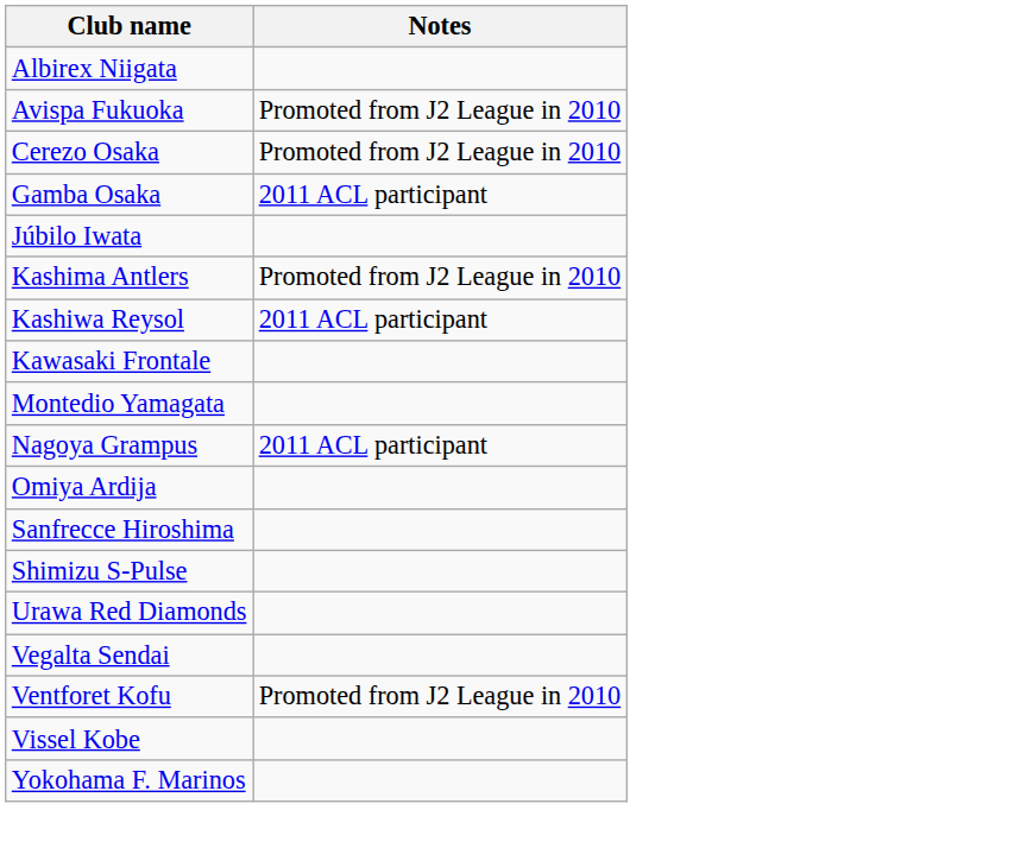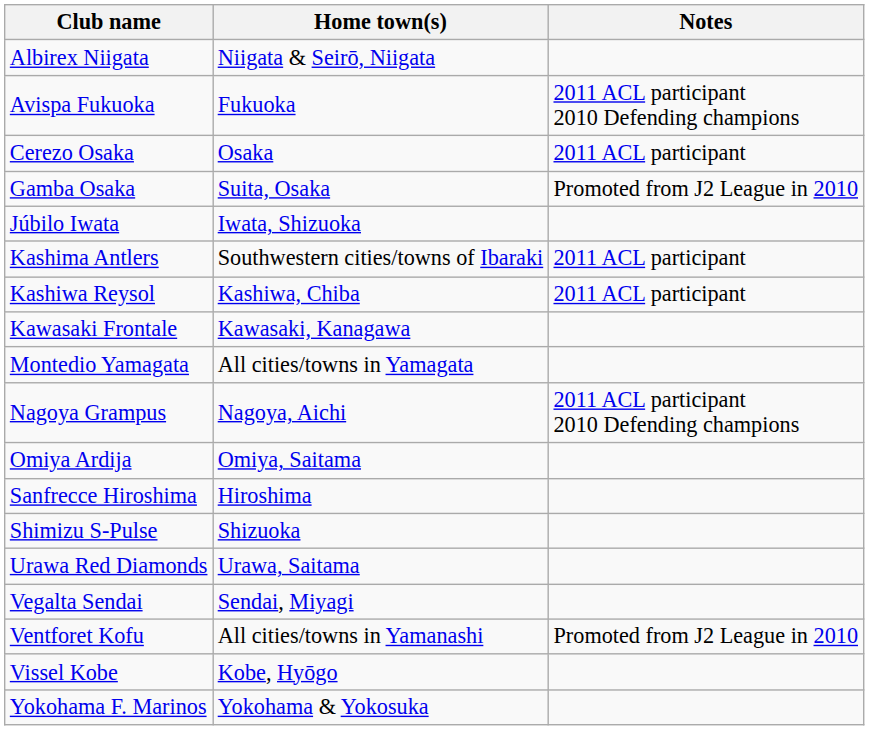 <table class="wikitable">
 <tr>
 <th>Club name</th>
+<th>Home town(s)</th>
 <th>Notes</th>
 </tr>
 <tr>
 <td><a href='#'>Albirex Niigata</a></td>
+<td><a href='#'>Niigata</a> & <a href='#'>Seirō, Niigata</a></td>
 <td></td>
 </tr>
 <tr>
 <td><a href='#'>Avispa Fukuoka</a></td>
+<td><a href='#'>Fukuoka</a></td>
+<td><a href='#'>2011 ACL</a> participant<br>2010 Defending champions</td>
+</tr>
+<tr>
+<td><a href='#'>Cerezo Osaka</a></td>
+<td><a href='#'>Osaka</a></td>
+<td><a href='#'>2011 ACL</a> participant</td>
+</tr>
+<tr>
+<td><a href='#'>Gamba Osaka</a></td>
+<td><a href='#'>Suita, Osaka</a></td>
 <td>Promoted from J2 League in <a href='#'>2010</a></td>
 </tr>
 <tr>
-<td><a href='#'>Cerezo Osaka</a></td>
-<td>Promoted from J2 League in <a href='#'>2010</a></td>
-</tr>
-<tr>
-<td><a href='#'>Gamba Osaka</a></td>
-<td><a href='#'>2011 ACL</a> participant</td>
-</tr>
-<tr>
 <td><a href='#'>Júbilo Iwata</a></td>
+<td><a href='#'>Iwata, Shizuoka</a></td>
 <td></td>
 </tr>
 <tr>
 <td><a href='#'>Kashima Antlers</a></td>
-<td>Promoted from J2 League in <a href='#'>2010</a></td>
+<td>Southwestern cities/towns of <a href='#'>Ibaraki</a></td>
+<td><a href='#'>2011 ACL</a> participant</td>
 </tr>
 <tr>
 <td><a href='#'>Kashiwa Reysol</a></td>
+<td><a href='#'>Kashiwa, Chiba</a></td>
 <td><a href='#'>2011 ACL</a> participant</td>
 </tr>
 <tr>
 <td><a href='#'>Kawasaki Frontale</a></td>
+<td><a href='#'>Kawasaki, Kanagawa</a></td>
 <td></td>
 </tr>
 <tr>
 <td><a href='#'>Montedio Yamagata</a></td>
+<td>All cities/towns in <a href='#'>Yamagata</a></td>
 <td></td>
 </tr>
 <tr>
 <td><a href='#'>Nagoya Grampus</a></td>
-<td><a href='#'>2011 ACL</a> participant</td>
+<td><a href='#'>Nagoya, Aichi</a></td>
+<td><a href='#'>2011 ACL</a> participant<br>2010 Defending champions</td>
 </tr>
 <tr>
 <td><a href='#'>Omiya Ardija</a></td>
+<td><a href='#'>Omiya, Saitama</a></td>
 <td></td>
 </tr>
 <tr>
 <td><a href='#'>Sanfrecce Hiroshima</a></td>
+<td><a href='#'>Hiroshima</a></td>
 <td></td>
 </tr>
 <tr>
 <td><a href='#'>Shimizu S-Pulse</a></td>
+<td><a href='#'>Shizuoka</a></td>
 <td></td>
 </tr>
 <tr>
 <td><a href='#'>Urawa Red Diamonds</a></td>
+<td><a href='#'>Urawa, Saitama</a></td>
 <td></td>
 </tr>
 <tr>
 <td><a href='#'>Vegalta Sendai</a></td>
+<td><a href='#'>Sendai</a>, <a href='#'>Miyagi</a></td>
 <td></td>
 </tr>
 <tr>
 <td><a href='#'>Ventforet Kofu</a></td>
+<td>All cities/towns in <a href='#'>Yamanashi</a></td>
 <td>Promoted from J2 League in <a href='#'>2010</a></td>
 </tr>
 <tr>
 <td><a href='#'>Vissel Kobe</a></td>
+<td><a href='#'>Kobe</a>, <a href='#'>Hyōgo</a></td>
 <td></td>
 </tr>
 <tr>
 <td><a href='#'>Yokohama F. Marinos</a></td>
+<td><a href='#'>Yokohama</a> & <a href='#'>Yokosuka</a></td>
 <td></td>
 </tr>
 </table>
